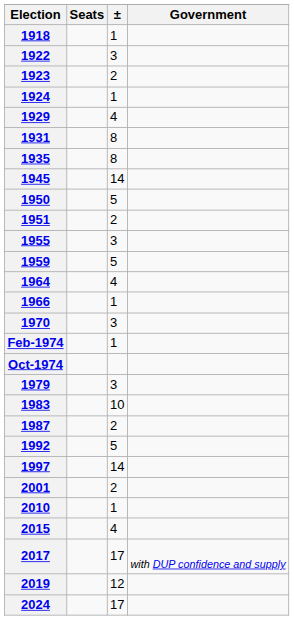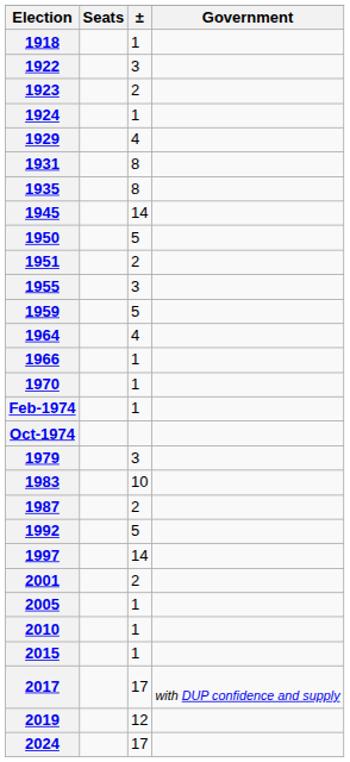 <table class=wikitable>
 <tr>
 </tr>
 <tr>
 <th>Election</th>
 <th>Seats</th>
 <th>±</th>
 <th>Government</th>
 </tr>
 <tr>
 <th><a href='#'>1918</a></th>
 <td></td>
 <td> 1</td>
 <td></td>
 </tr>
 <tr>
 <th><a href='#'>1922</a></th>
 <td></td>
 <td> 3</td>
 <td></td>
 </tr>
 <tr>
 <th><a href='#'>1923</a></th>
 <td></td>
 <td> 2</td>
 <td></td>
 </tr>
 <tr>
 <th><a href='#'>1924</a></th>
 <td></td>
 <td> 1</td>
 <td></td>
 </tr>
 <tr>
 <th><a href='#'>1929</a></th>
 <td></td>
 <td> 4</td>
 <td></td>
 </tr>
 <tr>
 <th><a href='#'>1931</a></th>
 <td></td>
 <td> 8</td>
 <td></td>
 </tr>
 <tr>
 <th><a href='#'>1935</a></th>
 <td></td>
 <td> 8</td>
 <td></td>
 </tr>
 <tr>
 <th><a href='#'>1945</a></th>
 <td></td>
 <td> 14</td>
 <td></td>
 </tr>
 <tr>
 <th><a href='#'>1950</a></th>
 <td></td>
 <td> 5</td>
 <td></td>
 </tr>
 <tr>
 <th><a href='#'>1951</a></th>
 <td></td>
 <td> 2</td>
 <td></td>
 </tr>
 <tr>
 <th><a href='#'>1955</a></th>
 <td></td>
 <td> 3</td>
 <td></td>
 </tr>
 <tr>
 <th><a href='#'>1959</a></th>
 <td></td>
 <td> 5</td>
 <td></td>
 </tr>
 <tr>
 <th><a href='#'>1964</a></th>
 <td></td>
 <td> 4</td>
 <td></td>
 </tr>
 <tr>
 <th><a href='#'>1966</a></th>
 <td></td>
 <td> 1</td>
 <td></td>
 </tr>
 <tr>
 <th><a href='#'>1970</a></th>
 <td></td>
-<td> 3</td>
+<td> 1</td>
 <td></td>
 </tr>
 <tr>
 <th><a href='#'>Feb-1974</a></th>
 <td></td>
 <td> 1</td>
 <td></td>
 </tr>
 <tr>
 <th><a href='#'>Oct-1974</a></th>
 <td></td>
 <td></td>
 <td></td>
 </tr>
 <tr>
 <th><a href='#'>1979</a></th>
 <td></td>
 <td> 3</td>
 <td></td>
 </tr>
 <tr>
 <th><a href='#'>1983</a></th>
 <td></td>
 <td> 10</td>
 <td></td>
 </tr>
 <tr>
 <th><a href='#'>1987</a></th>
 <td></td>
 <td> 2</td>
 <td></td>
 </tr>
 <tr>
 <th><a href='#'>1992</a></th>
 <td></td>
 <td> 5</td>
 <td></td>
 </tr>
 <tr>
 <th><a href='#'>1997</a></th>
 <td></td>
 <td> 14</td>
 <td></td>
 </tr>
 <tr>
 <th><a href='#'>2001</a></th>
 <td></td>
 <td> 2</td>
 <td></td>
 </tr>
 <tr>
+<th><a href='#'>2005</a></th>
+<td></td>
+<td> 1</td>
+<td></td>
+</tr>
+<tr>
 <th><a href='#'>2010</a></th>
 <td></td>
 <td> 1</td>
 <td></td>
 </tr>
 <tr>
 <th><a href='#'>2015</a></th>
 <td></td>
-<td> 4</td>
+<td> 1</td>
 <td></td>
 </tr>
 <tr>
 <th><a href='#'>2017</a></th>
 <td></td>
 <td> 17</td>
 <td> <br><small><em>with <a href='#'>DUP confidence and supply</a></em></small></td>
 </tr>
 <tr>
 <th><a href='#'>2019</a></th>
 <td></td>
 <td> 12</td>
 <td></td>
 </tr>
 <tr>
 <th><a href='#'>2024</a></th>
 <td></td>
 <td> 17</td>
 <td></td>
 </tr>
 </table>
